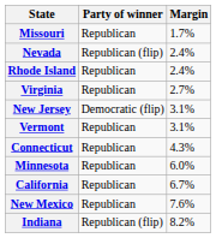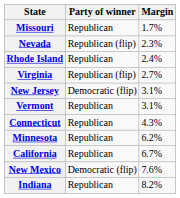 <table class="wikitable sortable">
 <tr>
 <th>State</th>
 <th>Party of winner</th>
 <th>Margin</th>
 </tr>
 <tr>
 <th><a href='#'>Missouri</a></th>
 <td data-sort-value=-1 >Republican</td>
 <td>1.7%</td>
 </tr>
 <tr>
 <th><a href='#'>Nevada</a></th>
 <td data-sort-value=-1 >Republican (flip)</td>
-<td>2.4%</td>
+<td>2.3%</td>
 </tr>
 <tr>
 <th><a href='#'>Rhode Island</a></th>
 <td data-sort-value=-1 >Republican</td>
 <td>2.4%</td>
 </tr>
 <tr>
 <th><a href='#'>Virginia</a></th>
-<td data-sort-value=-1 >Republican</td>
+<td data-sort-value=-1 >Republican (flip)</td>
 <td>2.7%</td>
 </tr>
 <tr>
 <th><a href='#'>New Jersey</a></th>
 <td data-sort-value=-1 >Democratic (flip)</td>
 <td>3.1%</td>
 </tr>
 <tr>
 <th><a href='#'>Vermont</a></th>
 <td data-sort-value=-1 >Republican</td>
 <td>3.1% </td>
 </tr>
 <tr>
 <th><a href='#'>Connecticut</a></th>
 <td data-sort-value=.5 >Republican</td>
 <td>4.3%</td>
 </tr>
 <tr>
 <th><a href='#'>Minnesota</a></th>
 <td data-sort-value=1 >Republican</td>
-<td>6.0%</td>
+<td>6.2%</td>
 </tr>
 <tr>
 <th><a href='#'>California</a></th>
 <td data-sort-value=-0.5 >Republican</td>
 <td>6.7%</td>
 </tr>
 <tr>
 <th><a href='#'>New Mexico</a></th>
-<td data-sort-value=-1 >Republican</td>
+<td data-sort-value=-1 >Democratic (flip)</td>
 <td>7.6%</td>
 </tr>
 <tr>
 <th><a href='#'>Indiana</a></th>
-<td data-sort-value=-1 >Republican (flip)</td>
+<td data-sort-value=-1 >Republican</td>
 <td>8.2%</td>
 </tr>
 </table>
